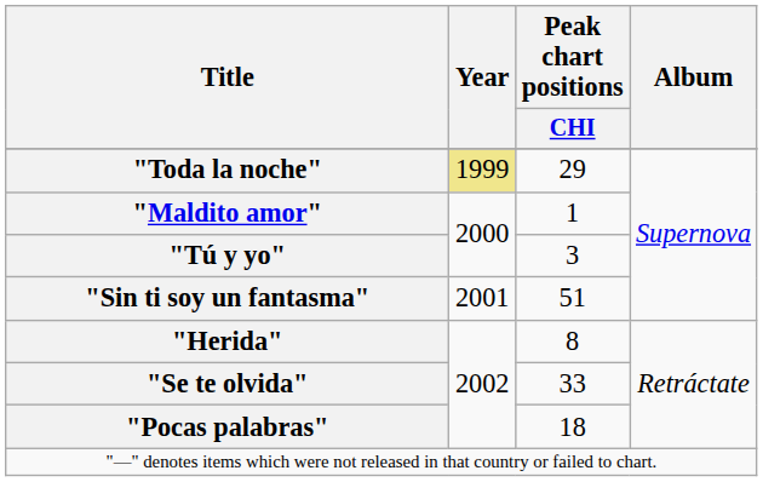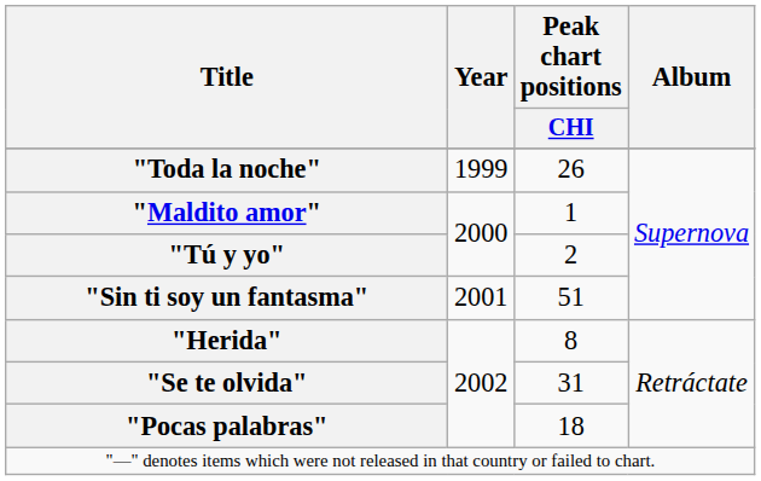 <table class="wikitable plainrowheaders" style="text-align:center;" border="1">
 <tr>
 <th scope="col" rowspan="2" style="width:16em;">Title</th>
 <th scope="col" rowspan="2">Year</th>
 <th scope="col" colspan="1">Peak chart positions</th>
 <th scope="col" rowspan="2">Album</th>
 </tr>
 <tr>
 <th scope="col" style="width:3em;font-size:90%;"><a href='#'>CHI</a><br></th>
 </tr>
 <tr>
 </tr>
 <tr>
 <th scope="row">"Toda la noche"</th>
-<td rowspan=1 style="background: khaki;">1999</td>
-<td>29</td>
+<td rowspan=1>1999</td>
+<td>26</td>
 <td rowspan="4"><em><a href='#'>Supernova</a></em></td>
 </tr>
 <tr>
 <th scope="row">"<a href='#'>Maldito amor</a>"</th>
 <td rowspan="2">2000</td>
 <td>1</td>
 </tr>
 <tr>
 <th scope="row">"Tú y yo"</th>
-<td>3</td>
+<td>2</td>
 </tr>
 <tr>
 <th scope="row">"Sin ti soy un fantasma"</th>
 <td rowspan="1">2001</td>
 <td>51</td>
 </tr>
 <tr>
 <th scope="row">"Herida"</th>
 <td rowspan="3">2002</td>
 <td>8</td>
 <td rowspan="3"><em>Retráctate</em></td>
 </tr>
 <tr>
 <th scope="row">"Se te olvida"</th>
-<td>33</td>
+<td>31</td>
 </tr>
 <tr>
 <th scope="row">"Pocas palabras"</th>
 <td>18</td>
 </tr>
 <tr>
 <td align="center" colspan="13" style="font-size:8pt">"—" denotes items which were not released in that country or failed to chart.</td>
 </tr>
 </table>
